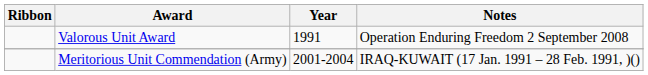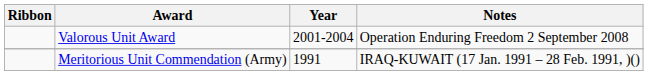 <table class="wikitable mw-collapsible">
 <tr style="background:#efefef;">
 <th>Ribbon</th>
 <th>Award</th>
 <th>Year</th>
 <th>Notes</th>
 </tr>
 <tr>
 <td></td>
 <td><a href='#'>Valorous Unit Award</a></td>
-<td>1991</td>
+<td>2001-2004</td>
 <td>Operation Enduring Freedom  2 September 2008</td>
 </tr>
 <tr>
 </tr>
 <tr>
 <td></td>
 <td><a href='#'>Meritorious Unit Commendation</a> (Army)</td>
-<td>2001-2004</td>
+<td>1991</td>
 <td>IRAQ-KUWAIT (17 Jan. 1991 – 28 Feb. 1991, )()</td>
 </tr>
 </table>
